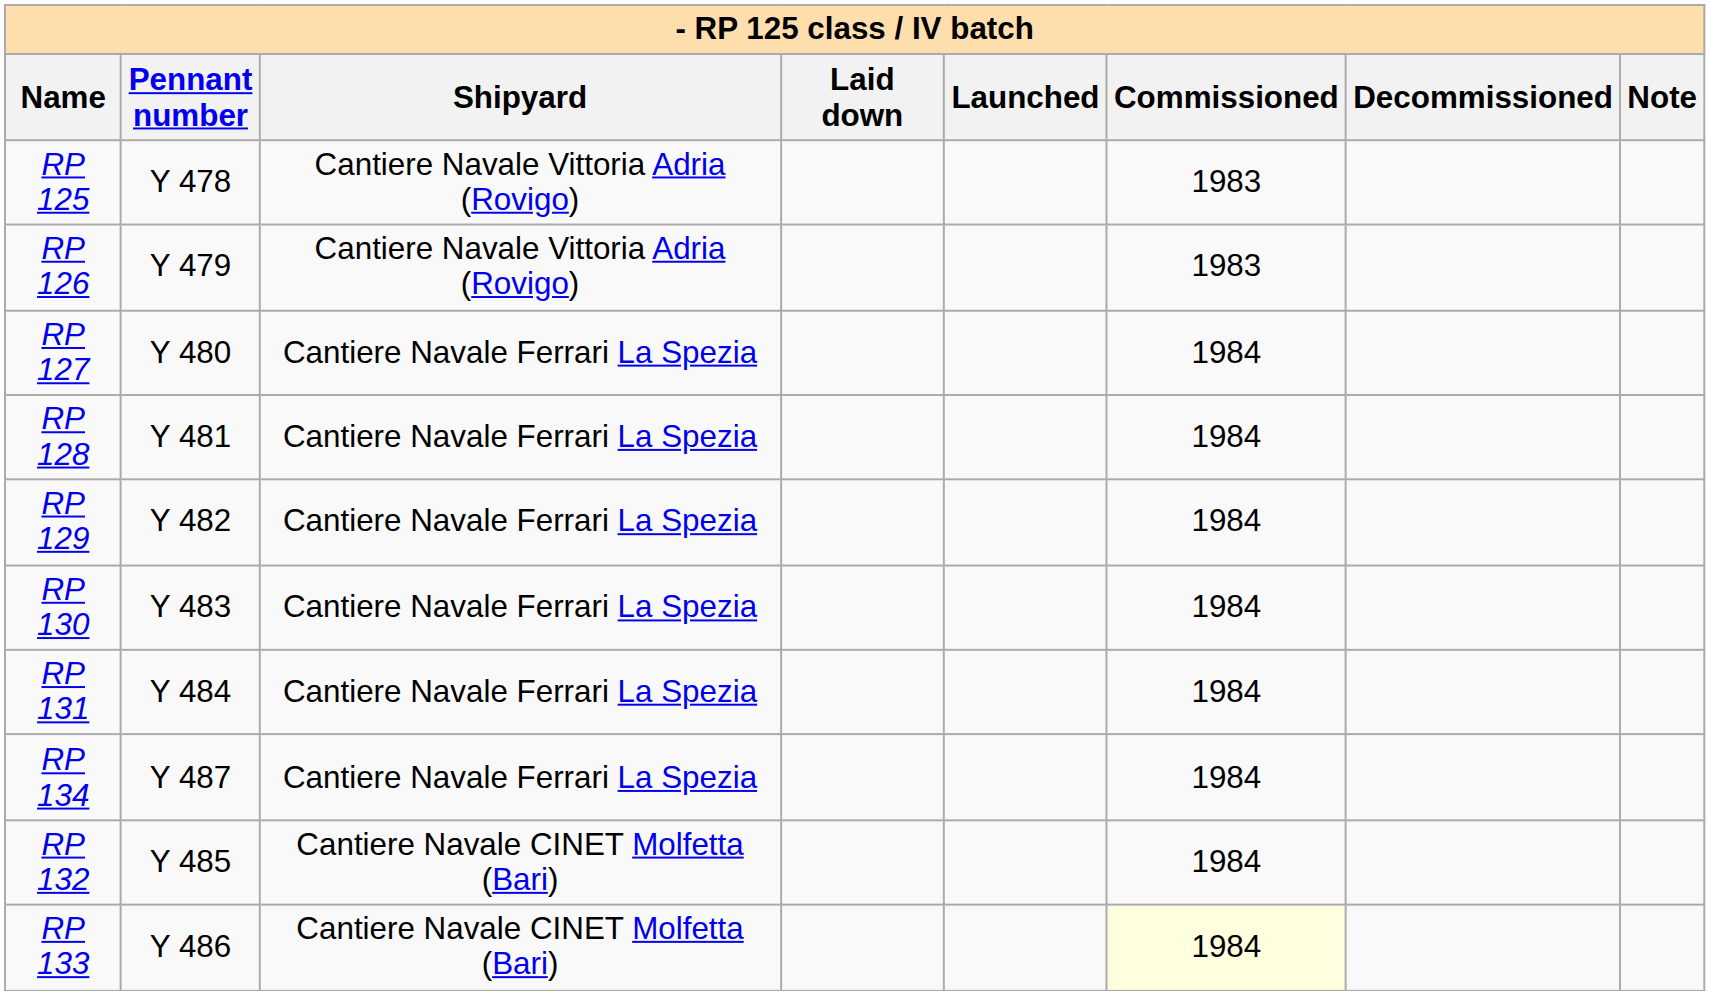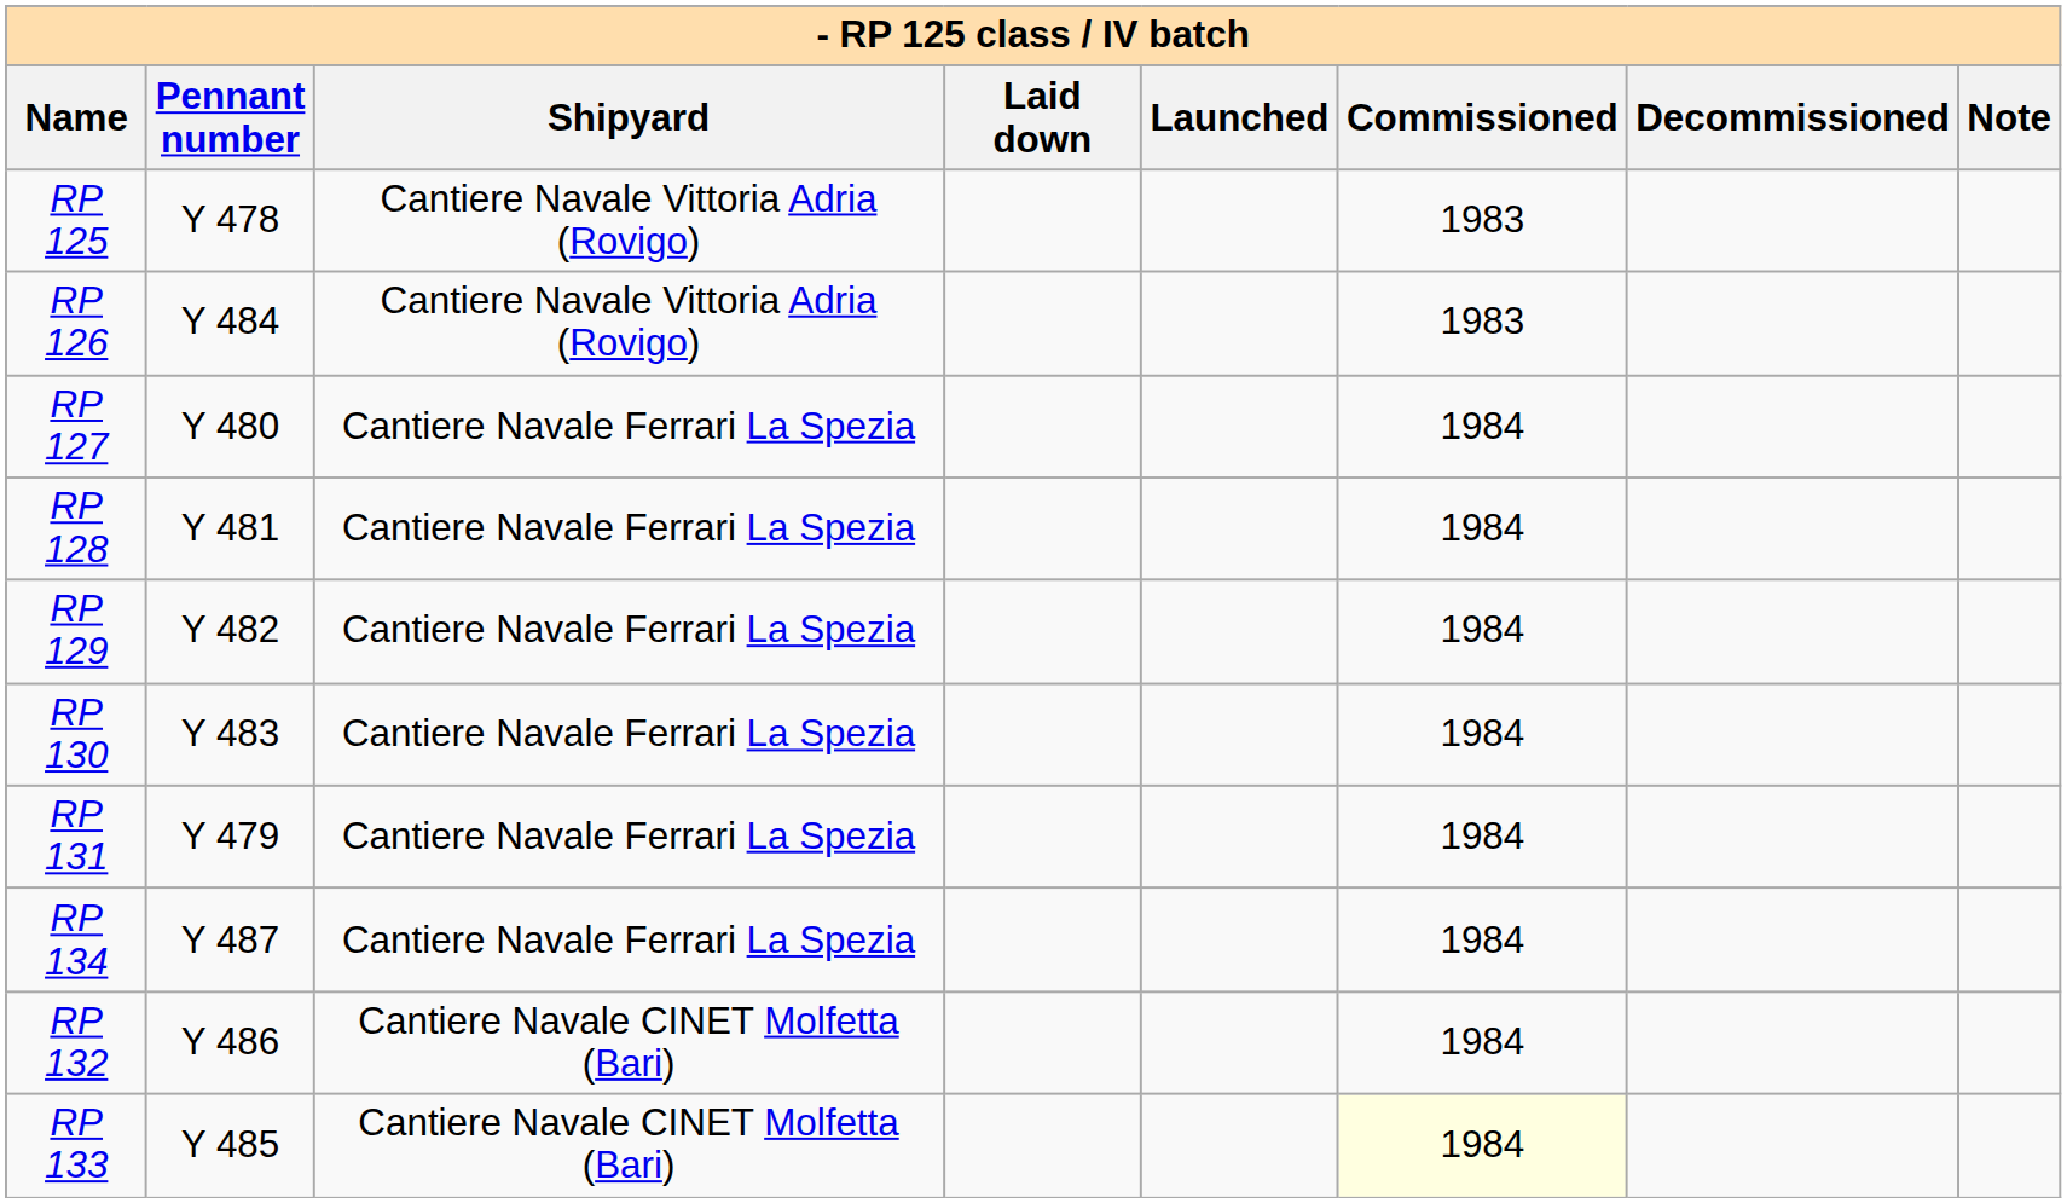 <table border="1" class="sortable wikitable">
 <tr>
 <th colspan="11" style="background:#ffdead;"> - RP 125 class / IV batch</th>
 </tr>
 <tr>
 <th>Name</th>
 <th><a href='#'>Pennant<br>number</a></th>
 <th>Shipyard</th>
 <th>Laid down</th>
 <th>Launched</th>
 <th>Commissioned</th>
 <th>Decommissioned</th>
 <th>Note</th>
 </tr>
 <tr style="text-align:center;">
 <td><em><a href='#'>RP 125</a></em></td>
 <td>Y 478</td>
 <td>Cantiere Navale Vittoria <a href='#'>Adria</a> (<a href='#'>Rovigo</a>)</td>
 <td></td>
 <td></td>
 <td>1983</td>
 <td></td>
 <td></td>
 </tr>
 <tr style="text-align:center;">
 <td><em><a href='#'>RP 126</a></em></td>
-<td>Y 479</td>
+<td>Y 484</td>
 <td>Cantiere Navale Vittoria <a href='#'>Adria</a> (<a href='#'>Rovigo</a>)</td>
 <td></td>
 <td></td>
 <td>1983</td>
 <td></td>
 <td></td>
 </tr>
 <tr style="text-align:center;">
 <td><em><a href='#'>RP 127</a></em></td>
 <td>Y 480</td>
 <td>Cantiere Navale Ferrari <a href='#'>La Spezia</a></td>
 <td></td>
 <td></td>
 <td>1984</td>
 <td></td>
 <td></td>
 </tr>
 <tr style="text-align:center;">
 <td><em><a href='#'>RP 128</a></em></td>
 <td>Y 481</td>
 <td>Cantiere Navale Ferrari <a href='#'>La Spezia</a></td>
 <td></td>
 <td></td>
 <td>1984</td>
 <td></td>
 <td></td>
 </tr>
 <tr style="text-align:center;">
 <td><em><a href='#'>RP 129</a></em></td>
 <td>Y 482</td>
 <td>Cantiere Navale Ferrari <a href='#'>La Spezia</a></td>
 <td></td>
 <td></td>
 <td>1984</td>
 <td></td>
 <td></td>
 </tr>
 <tr style="text-align:center;">
 <td><em><a href='#'>RP 130</a></em></td>
 <td>Y 483</td>
 <td>Cantiere Navale Ferrari <a href='#'>La Spezia</a></td>
 <td></td>
 <td></td>
 <td>1984</td>
 <td></td>
 <td></td>
 </tr>
 <tr style="text-align:center;">
 <td><em><a href='#'>RP 131</a></em></td>
-<td>Y 484</td>
+<td>Y 479</td>
 <td>Cantiere Navale Ferrari <a href='#'>La Spezia</a></td>
 <td></td>
 <td></td>
 <td>1984</td>
 <td></td>
 <td></td>
 </tr>
 <tr style="text-align:center;">
 <td><em><a href='#'>RP 134</a></em></td>
 <td>Y 487</td>
 <td>Cantiere Navale Ferrari <a href='#'>La Spezia</a></td>
 <td></td>
 <td></td>
 <td>1984</td>
 <td></td>
 <td></td>
 </tr>
 <tr style="text-align:center;">
 <td><em><a href='#'>RP 132</a></em></td>
-<td>Y 485</td>
+<td>Y 486</td>
 <td>Cantiere Navale CINET <a href='#'>Molfetta</a> (<a href='#'>Bari</a>)</td>
 <td></td>
 <td></td>
 <td>1984</td>
 <td></td>
 <td></td>
 </tr>
 <tr style="text-align:center;">
 <td><em><a href='#'>RP 133</a></em></td>
-<td>Y 486</td>
+<td>Y 485</td>
 <td>Cantiere Navale CINET <a href='#'>Molfetta</a> (<a href='#'>Bari</a>)</td>
 <td></td>
 <td></td>
 <td style="background: lightyellow;">1984</td>
 <td></td>
 <td></td>
 </tr>
 </table>
